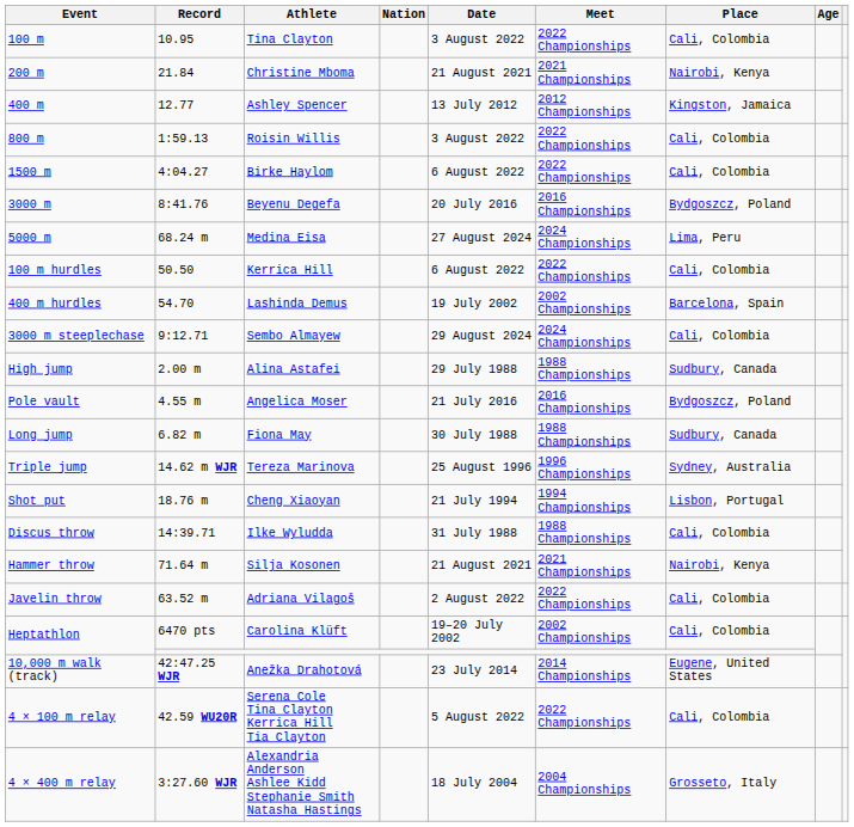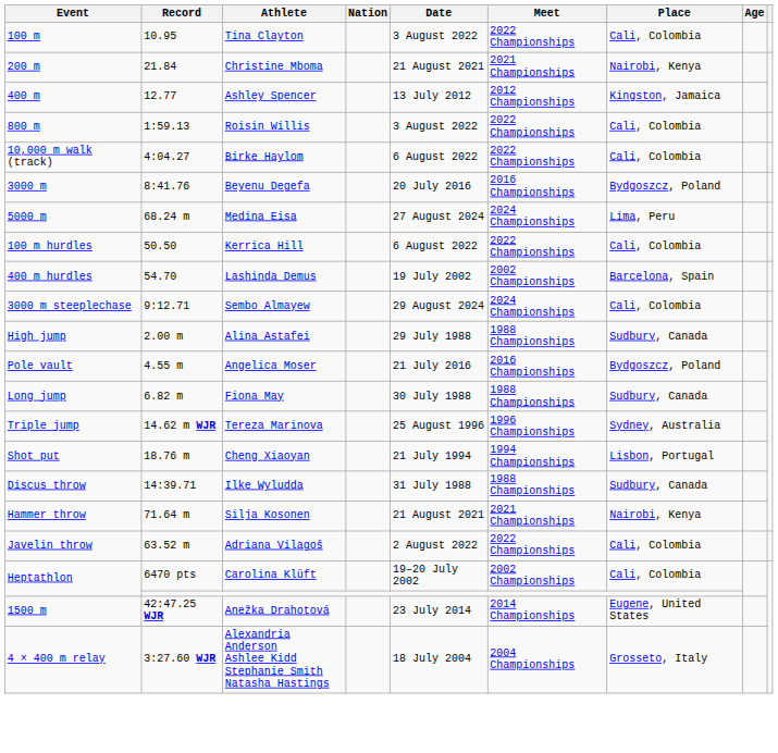 <table class="wikitable" style="font-size:95%">
 <tr>
 <th>Event</th>
 <th>Record</th>
 <th>Athlete</th>
 <th>Nation</th>
 <th>Date</th>
 <th>Meet</th>
 <th>Place</th>
 <th>Age</th>
 <th></th>
 </tr>
 <tr>
 <td><a href='#'>100 m</a></td>
 <td>10.95  </td>
 <td><a href='#'>Tina Clayton</a></td>
 <td></td>
 <td>3 August 2022</td>
 <td><a href='#'>2022 Championships</a></td>
 <td><a href='#'>Cali</a>, Colombia</td>
 <td></td>
 <td></td>
 </tr>
 <tr>
 <td><a href='#'>200 m</a></td>
 <td>21.84  </td>
 <td><a href='#'>Christine Mboma</a></td>
 <td></td>
 <td>21 August 2021</td>
 <td><a href='#'>2021 Championships</a></td>
 <td><a href='#'>Nairobi</a>, Kenya</td>
 <td></td>
 </tr>
 <tr>
 <td><a href='#'>400 m</a></td>
 <td>12.77  </td>
 <td><a href='#'>Ashley Spencer</a></td>
 <td></td>
 <td>13 July 2012</td>
 <td><a href='#'>2012 Championships</a></td>
 <td><a href='#'>Kingston</a>, Jamaica</td>
 <td></td>
 </tr>
 <tr>
 <td><a href='#'>800 m</a></td>
 <td>1:59.13 </td>
 <td><a href='#'>Roisin Willis</a></td>
 <td></td>
 <td>3 August 2022</td>
 <td><a href='#'>2022 Championships</a></td>
 <td><a href='#'>Cali</a>, Colombia</td>
 <td></td>
 <td></td>
 </tr>
 <tr>
-<td><a href='#'>1500 m</a></td>
+<td><a href='#'>10,000 m walk</a> (track)</td>
 <td>4:04.27 </td>
 <td><a href='#'>Birke Haylom</a></td>
 <td></td>
 <td>6 August 2022</td>
 <td><a href='#'>2022 Championships</a></td>
 <td><a href='#'>Cali</a>, Colombia</td>
 <td></td>
 <td></td>
 </tr>
 <tr>
 <td><a href='#'>3000 m</a></td>
 <td>8:41.76</td>
 <td><a href='#'>Beyenu Degefa</a></td>
 <td></td>
 <td>20 July 2016</td>
 <td><a href='#'>2016 Championships</a></td>
 <td><a href='#'>Bydgoszcz</a>, Poland</td>
 <td></td>
 </tr>
 <tr>
 <td><a href='#'>5000 m</a></td>
 <td>68.24 m</td>
 <td><a href='#'>Medina Eisa</a></td>
 <td></td>
 <td>27 August 2024</td>
 <td><a href='#'>2024 Championships</a></td>
 <td><a href='#'>Lima</a>, Peru</td>
 <td></td>
 <td></td>
 </tr>
 <tr>
 <td><a href='#'>100 m hurdles</a></td>
 <td>50.50</td>
 <td><a href='#'>Kerrica Hill</a></td>
 <td></td>
 <td>6 August 2022</td>
 <td><a href='#'>2022 Championships</a></td>
 <td><a href='#'>Cali</a>, Colombia</td>
 <td></td>
 <td></td>
 </tr>
 <tr>
 <td><a href='#'>400 m hurdles</a></td>
 <td>54.70</td>
 <td><a href='#'>Lashinda Demus</a></td>
 <td></td>
 <td>19 July 2002</td>
 <td><a href='#'>2002 Championships</a></td>
 <td><a href='#'>Barcelona</a>, Spain</td>
 <td></td>
 </tr>
 <tr>
 <td><a href='#'>3000 m steeplechase</a></td>
 <td>9:12.71</td>
 <td><a href='#'>Sembo Almayew</a></td>
 <td></td>
 <td>29 August 2024</td>
 <td><a href='#'>2024 Championships</a></td>
 <td><a href='#'>Cali</a>, Colombia</td>
 <td></td>
 <td></td>
 </tr>
 <tr>
 <td><a href='#'>High jump</a></td>
 <td>2.00 m</td>
 <td><a href='#'>Alina Astafei</a></td>
 <td></td>
 <td>29 July 1988</td>
 <td><a href='#'>1988 Championships</a></td>
 <td><a href='#'>Sudbury</a>, Canada</td>
 <td></td>
 </tr>
 <tr>
 <td><a href='#'>Pole vault</a></td>
 <td>4.55 m</td>
 <td><a href='#'>Angelica Moser</a></td>
 <td></td>
 <td>21 July 2016</td>
 <td><a href='#'>2016 Championships</a></td>
 <td><a href='#'>Bydgoszcz</a>, Poland</td>
 <td></td>
 </tr>
 <tr>
 <td><a href='#'>Long jump</a></td>
 <td>6.82 m </td>
 <td><a href='#'>Fiona May</a></td>
 <td></td>
 <td>30 July 1988</td>
 <td><a href='#'>1988 Championships</a></td>
 <td><a href='#'>Sudbury</a>, Canada</td>
 <td></td>
 </tr>
 <tr>
 <td><a href='#'>Triple jump</a></td>
 <td>14.62 m  <strong><a href='#'>WJR</a></strong></td>
 <td><a href='#'>Tereza Marinova</a></td>
 <td></td>
 <td>25 August 1996</td>
 <td><a href='#'>1996 Championships</a></td>
 <td><a href='#'>Sydney</a>, Australia</td>
 <td></td>
 </tr>
 <tr>
 <td><a href='#'>Shot put</a></td>
 <td>18.76 m</td>
 <td><a href='#'>Cheng Xiaoyan</a></td>
 <td></td>
 <td>21 July 1994</td>
 <td><a href='#'>1994 Championships</a></td>
 <td><a href='#'>Lisbon</a>, Portugal</td>
 <td></td>
 </tr>
 <tr>
 <td><a href='#'>Discus throw</a></td>
 <td>14:39.71</td>
 <td><a href='#'>Ilke Wyludda</a></td>
 <td></td>
 <td>31 July 1988</td>
 <td><a href='#'>1988 Championships</a></td>
-<td><a href='#'>Cali</a>, Colombia</td>
+<td><a href='#'>Sudbury</a>, Canada</td>
 <td></td>
 </tr>
 <tr>
 <td><a href='#'>Hammer throw</a></td>
 <td>71.64 m </td>
 <td><a href='#'>Silja Kosonen</a></td>
 <td></td>
 <td>21 August 2021</td>
 <td><a href='#'>2021 Championships</a></td>
 <td><a href='#'>Nairobi</a>, Kenya</td>
 <td></td>
 </tr>
 <tr>
 <td><a href='#'>Javelin throw</a></td>
 <td>63.52 m </td>
 <td><a href='#'>Adriana Vilagoš</a></td>
 <td></td>
 <td>2 August 2022</td>
 <td><a href='#'>2022 Championships</a></td>
 <td><a href='#'>Cali</a>, Colombia</td>
 <td></td>
 <td></td>
 </tr>
 <tr>
 <td rowspan=2><a href='#'>Heptathlon</a></td>
 <td>6470 pts</td>
 <td><a href='#'>Carolina Klüft</a></td>
 <td></td>
 <td>19–20 July 2002</td>
 <td><a href='#'>2002 Championships</a></td>
 <td><a href='#'>Cali</a>, Colombia</td>
 <td rowspan=2></td>
 </tr>
 <tr>
 <td colspan=6></td>
 </tr>
 <tr>
-<td><a href='#'>10,000 m walk</a> (track)</td>
+<td><a href='#'>1500 m</a></td>
 <td>42:47.25 <strong><a href='#'>WJR</a></strong></td>
 <td><a href='#'>Anežka Drahotová</a></td>
 <td></td>
 <td>23 July 2014</td>
 <td><a href='#'>2014 Championships</a></td>
 <td><a href='#'>Eugene</a>, United States</td>
-<td></td>
-</tr>
-<tr>
-<td><a href='#'>4 × 100 m relay</a></td>
-<td>42.59  <strong><a href='#'>WU20R</a></strong></td>
-<td><a href='#'>Serena Cole</a><br><a href='#'>Tina Clayton</a><br><a href='#'>Kerrica Hill</a><br><a href='#'>Tia Clayton</a></td>
-<td></td>
-<td>5 August 2022</td>
-<td><a href='#'>2022 Championships</a></td>
-<td><a href='#'>Cali</a>, Colombia</td>
-<td><br><br><br></td>
 <td></td>
 </tr>
 <tr>
 <td><a href='#'>4 × 400 m relay</a></td>
 <td>3:27.60 <strong><a href='#'>WJR</a></strong></td>
 <td><a href='#'>Alexandria Anderson</a><br><a href='#'>Ashlee Kidd</a><br><a href='#'>Stephanie Smith</a><br><a href='#'>Natasha Hastings</a></td>
 <td></td>
 <td>18 July 2004</td>
 <td><a href='#'>2004 Championships</a></td>
 <td><a href='#'>Grosseto</a>, Italy</td>
 <td></td>
 </tr>
 </table>
